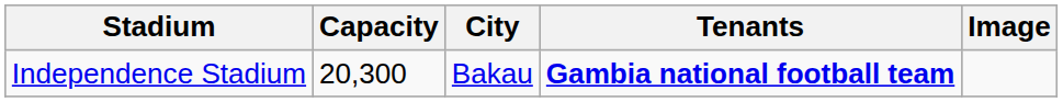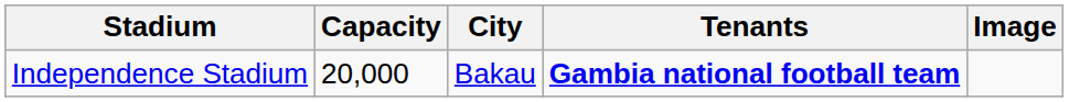 <table class="wikitable sortable">
 <tr>
 <th>Stadium</th>
 <th>Capacity</th>
 <th>City</th>
 <th>Tenants</th>
 <th>Image</th>
 </tr>
 <tr>
 <td><a href='#'>Independence Stadium</a></td>
-<td>20,300</td>
+<td>20,000</td>
 <td><a href='#'>Bakau</a></td>
 <td><strong><a href='#'>Gambia national football team</a></strong></td>
 <td></td>
 </tr>
 </table>
